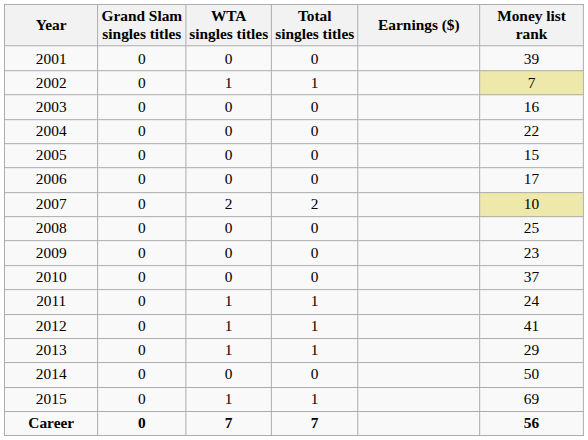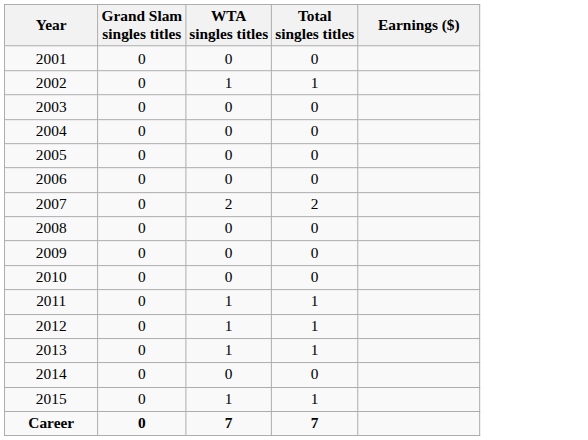 <table class="wikitable" style="text-align:center;">
 <tr>
 <th width="90">Year</th>
 <th>Grand Slam<br>singles titles</th>
 <th>WTA <br>singles titles</th>
 <th>Total<br>singles titles</th>
 <th width="120">Earnings ($)</th>
-<th width="100">Money list rank</th>
 </tr>
 <tr>
 <td>2001</td>
 <td>0</td>
 <td>0</td>
 <td>0</td>
 <td align="right"></td>
-<td>39</td>
 </tr>
 <tr>
 <td>2002</td>
 <td>0</td>
 <td>1</td>
 <td>1</td>
 <td align="right"></td>
-<td bgcolor="eee8aa">7</td>
 </tr>
 <tr>
 <td>2003</td>
 <td>0</td>
 <td>0</td>
 <td>0</td>
 <td align="right"></td>
-<td>16</td>
 </tr>
 <tr>
 <td>2004</td>
 <td>0</td>
 <td>0</td>
 <td>0</td>
 <td align="right"></td>
-<td>22</td>
 </tr>
 <tr>
 <td>2005</td>
 <td>0</td>
 <td>0</td>
 <td>0</td>
 <td align="right"></td>
-<td>15</td>
 </tr>
 <tr>
 <td>2006</td>
 <td>0</td>
 <td>0</td>
 <td>0</td>
 <td align="right"></td>
-<td>17</td>
 </tr>
 <tr>
 <td>2007</td>
 <td>0</td>
 <td>2</td>
 <td>2</td>
 <td align="right"></td>
-<td bgcolor="eee8aa">10</td>
 </tr>
 <tr>
 <td>2008</td>
 <td>0</td>
 <td>0</td>
 <td>0</td>
 <td align="right"></td>
-<td>25</td>
 </tr>
 <tr>
 <td>2009</td>
 <td>0</td>
 <td>0</td>
 <td>0</td>
 <td align="right"></td>
-<td>23</td>
 </tr>
 <tr>
 <td>2010</td>
 <td>0</td>
 <td>0</td>
 <td>0</td>
 <td align="right"></td>
-<td>37</td>
 </tr>
 <tr>
 <td>2011</td>
 <td>0</td>
 <td>1</td>
 <td>1</td>
 <td align="right"></td>
-<td>24</td>
 </tr>
 <tr>
 <td>2012</td>
 <td>0</td>
 <td>1</td>
 <td>1</td>
 <td align="right"></td>
-<td>41</td>
 </tr>
 <tr>
 <td>2013</td>
 <td>0</td>
 <td>1</td>
 <td>1</td>
 <td align="right"></td>
-<td>29</td>
 </tr>
 <tr>
 <td>2014</td>
 <td>0</td>
 <td>0</td>
 <td>0</td>
 <td align="right"></td>
-<td>50</td>
 </tr>
 <tr>
 <td>2015</td>
 <td>0</td>
 <td>1</td>
 <td>1</td>
 <td align="right"></td>
-<td>69</td>
 </tr>
 <tr style=font-weight:bold>
 <td>Career</td>
 <td>0</td>
 <td>7</td>
 <td>7</td>
 <td align="right"></td>
-<td>56</td>
 </tr>
 </table>
